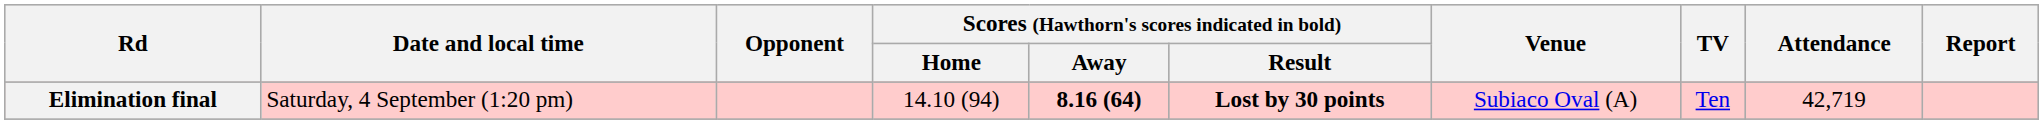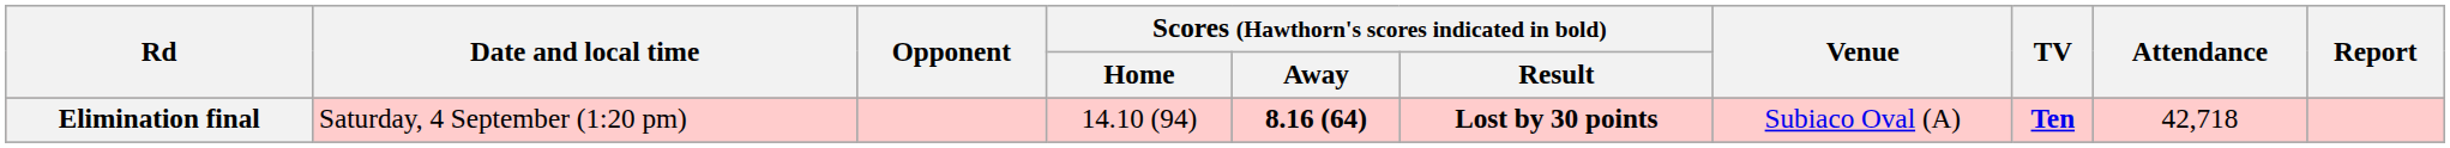 <table class="wikitable" style="font-size:90%; text-align:center; width: 100%; margin-left: auto; margin-right: auto">
 <tr>
 <th rowspan="2">Rd</th>
 <th rowspan="2">Date and local time</th>
 <th rowspan="2">Opponent</th>
 <th colspan="3">Scores <small>(Hawthorn's scores indicated in bold)</small></th>
 <th rowspan="2">Venue</th>
 <th rowspan="2">TV</th>
 <th rowspan="2">Attendance</th>
 <th rowspan="2">Report</th>
 </tr>
 <tr>
 <th>Home</th>
 <th>Away</th>
 <th>Result</th>
 </tr>
 <tr style="background:#fcc;">
 <th>Elimination final</th>
 <td align=left>Saturday, 4 September (1:20 pm)</td>
 <td align=left></td>
 <td>14.10 (94)</td>
 <td><strong>8.16 (64)</strong></td>
 <td><strong>Lost by 30 points</strong></td>
 <td><a href='#'>Subiaco Oval</a> (A)</td>
-<td><a href='#'>Ten</a></td>
-<td>42,719</td>
+<td><strong><a href='#'>Ten</a></strong></td>
+<td>42,718</td>
 <td></td>
 </tr>
 </table>
